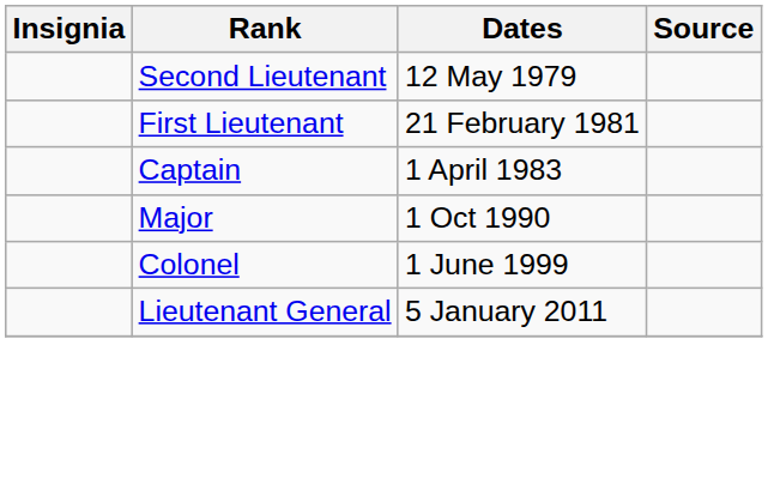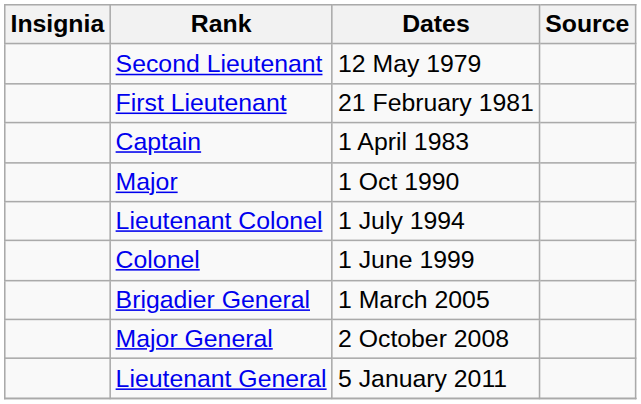 <table class="wikitable">
 <tr>
 <th>Insignia</th>
 <th>Rank</th>
 <th>Dates</th>
 <th>Source</th>
 </tr>
 <tr>
 <td align=center></td>
 <td><a href='#'>Second Lieutenant</a></td>
 <td>12 May 1979</td>
 <td></td>
 </tr>
 <tr>
 <td align=center></td>
 <td><a href='#'>First Lieutenant</a></td>
 <td>21 February 1981</td>
 <td></td>
 </tr>
 <tr>
 <td align=center></td>
 <td><a href='#'>Captain</a></td>
 <td>1 April 1983</td>
 <td></td>
 </tr>
 <tr>
 <td align=center></td>
 <td><a href='#'>Major</a></td>
 <td>1 Oct 1990</td>
 <td></td>
 </tr>
 <tr>
 <td align=center></td>
+<td><a href='#'>Lieutenant Colonel</a></td>
+<td>1 July 1994</td>
+<td></td>
+</tr>
+<tr>
+<td align=center></td>
 <td><a href='#'>Colonel</a></td>
 <td>1 June 1999</td>
+<td></td>
+</tr>
+<tr>
+<td align=center></td>
+<td><a href='#'>Brigadier General</a></td>
+<td>1 March 2005</td>
+<td></td>
+</tr>
+<tr>
+<td align=center></td>
+<td><a href='#'>Major General</a></td>
+<td>2 October 2008</td>
 <td></td>
 </tr>
 <tr>
 <td align=center></td>
 <td><a href='#'>Lieutenant General</a></td>
 <td>5 January 2011</td>
 <td></td>
 </tr>
 <tr>
 </tr>
 </table>
